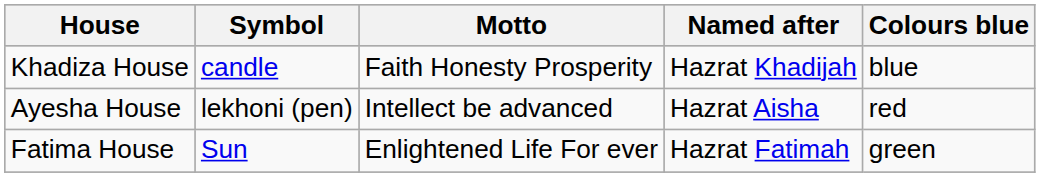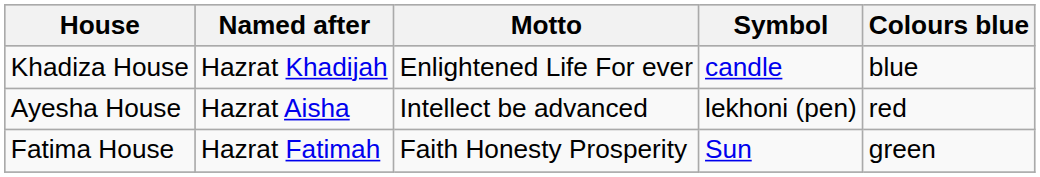 <table class="wikitable">
 <tr>
 <th>House</th>
+<th>Named after</th>
+<th>Motto</th>
 <th>Symbol</th>
-<th>Motto</th>
-<th>Named after</th>
 <th>Colours blue</th>
 </tr>
 <tr>
 <td>Khadiza House</td>
+<td>Hazrat <a href='#'>Khadijah</a></td>
+<td>Enlightened Life For ever</td>
 <td><a href='#'>candle</a></td>
-<td>Faith Honesty Prosperity</td>
-<td>Hazrat <a href='#'>Khadijah</a></td>
 <td> blue</td>
 </tr>
 <tr>
 <td>Ayesha House</td>
+<td>Hazrat <a href='#'>Aisha</a></td>
+<td>Intellect be advanced</td>
 <td>lekhoni (pen)</td>
-<td>Intellect be advanced</td>
-<td>Hazrat <a href='#'>Aisha</a></td>
 <td> red</td>
 </tr>
 <tr>
 <td>Fatima House</td>
+<td>Hazrat <a href='#'>Fatimah</a></td>
+<td>Faith Honesty Prosperity</td>
 <td><a href='#'>Sun</a></td>
-<td>Enlightened Life For ever</td>
-<td>Hazrat <a href='#'>Fatimah</a></td>
 <td> green</td>
 </tr>
 </table>
